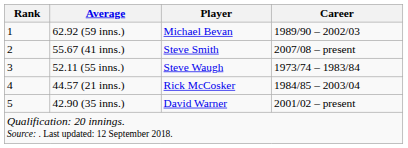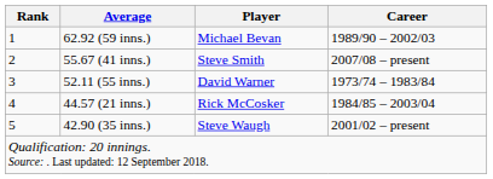 <table class="wikitable" style="width:90%;">
 <tr>
 <th>Rank</th>
 <th><a href='#'>Average</a></th>
 <th>Player</th>
 <th>Career</th>
 </tr>
 <tr>
 <td>1</td>
 <td>62.92 (59 inns.)</td>
 <td><a href='#'>Michael Bevan</a></td>
 <td>1989/90 – 2002/03</td>
 </tr>
 <tr>
 <td>2</td>
 <td>55.67 (41 inns.)</td>
 <td><a href='#'>Steve Smith</a></td>
 <td>2007/08 – present</td>
 </tr>
 <tr>
 <td>3</td>
 <td>52.11 (55 inns.)</td>
-<td><a href='#'>Steve Waugh</a></td>
+<td><a href='#'>David Warner</a></td>
 <td>1973/74 – 1983/84</td>
 </tr>
 <tr>
 <td>4</td>
 <td>44.57 (21 inns.)</td>
 <td><a href='#'>Rick McCosker</a></td>
 <td>1984/85 – 2003/04</td>
 </tr>
 <tr>
 <td>5</td>
 <td>42.90 (35 inns.)</td>
-<td><a href='#'>David Warner</a></td>
+<td><a href='#'>Steve Waugh</a></td>
 <td>2001/02 – present</td>
 </tr>
 <tr>
 <td colspan=4><em>Qualification: 20 innings</em>.<br><small><em>Source: </em>. Last updated: 12 September 2018.</small></td>
 </tr>
 </table>
